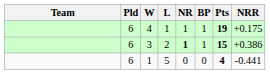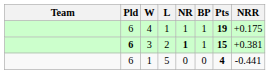 <table class="wikitable" style="text-align:center;">
 <tr>
 <th width=175>Team</th>
 <th width=20 abbr="Played">Pld</th>
 <th width=20 abbr="Won">W</th>
 <th width=20 abbr="Lost">L</th>
 <th width=20 abbr="No result">NR</th>
 <th width=20 abbr="Bonus Points">BP</th>
 <th width=20 abbr="Points">Pts</th>
 <th width=40 abbr="Net run rate">NRR</th>
 </tr>
 <tr style="background:#ccffcc;">
 <td align="left"></td>
 <td>6</td>
 <td>4</td>
 <td>1</td>
 <td>1</td>
 <td>1</td>
 <td><strong>19</strong></td>
 <td>+0.175</td>
 </tr>
 <tr style="background:#ccffcc;">
 <td align="left"></td>
-<td>6</td>
+<td><strong>6</strong></td>
 <td>3</td>
 <td>2</td>
 <td><strong>1</strong></td>
 <td>1</td>
 <td><strong>15</strong></td>
-<td>+0.386</td>
+<td>+0.381</td>
 </tr>
 <tr>
 <td align="left"></td>
 <td>6</td>
 <td>1</td>
 <td>5</td>
 <td>0</td>
 <td>0</td>
 <td><strong>4</strong></td>
 <td>-0.441</td>
 </tr>
 </table>
